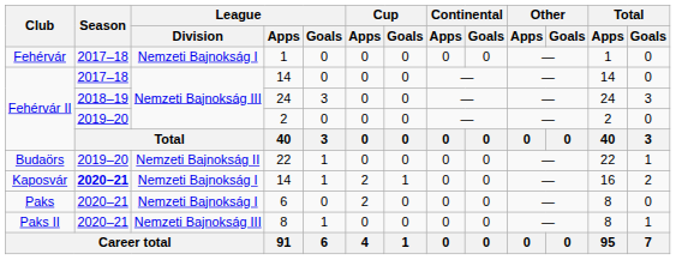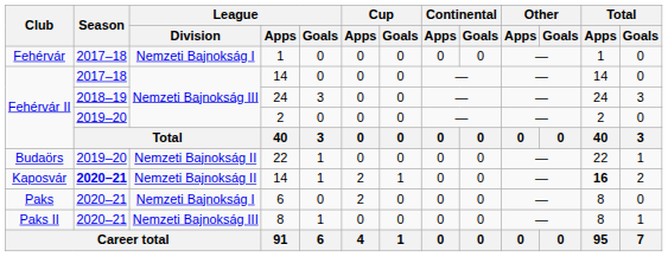 <table class="wikitable" style="text-align:center">
 <tr>
 <th rowspan="2">Club</th>
 <th rowspan="2">Season</th>
 <th colspan="3">League</th>
 <th colspan="2">Cup</th>
 <th colspan="2">Continental</th>
 <th colspan="2">Other</th>
 <th colspan="2">Total</th>
 </tr>
 <tr>
 <th>Division</th>
 <th>Apps</th>
 <th>Goals</th>
 <th>Apps</th>
 <th>Goals</th>
 <th>Apps</th>
 <th>Goals</th>
 <th>Apps</th>
 <th>Goals</th>
 <th>Apps</th>
 <th>Goals</th>
 </tr>
 <tr>
 <td rowspan="1"><a href='#'>Fehérvár</a></td>
 <td><a href='#'>2017–18</a></td>
 <td rowspan="1"><a href='#'>Nemzeti Bajnokság I</a></td>
 <td>1</td>
 <td>0</td>
 <td>0</td>
 <td>0</td>
 <td>0</td>
 <td>0</td>
 <td colspan="2">—</td>
 <td>1</td>
 <td>0</td>
 </tr>
 <tr>
 <td rowspan="4"><a href='#'>Fehérvár II</a></td>
 <td><a href='#'>2017–18</a></td>
 <td rowspan="3"><a href='#'>Nemzeti Bajnokság III</a></td>
 <td>14</td>
 <td>0</td>
 <td>0</td>
 <td>0</td>
 <td colspan="2">—</td>
 <td colspan="2">—</td>
 <td>14</td>
 <td>0</td>
 </tr>
 <tr>
 <td><a href='#'>2018–19</a></td>
 <td>24</td>
 <td>3</td>
 <td>0</td>
 <td>0</td>
 <td colspan="2">—</td>
 <td colspan="2">—</td>
 <td>24</td>
 <td>3</td>
 </tr>
 <tr>
 <td><a href='#'>2019–20</a></td>
 <td>2</td>
 <td>0</td>
 <td>0</td>
 <td>0</td>
 <td colspan="2">—</td>
 <td colspan="2">—</td>
 <td>2</td>
 <td>0</td>
 </tr>
 <tr>
 <th colspan="2">Total</th>
 <th>40</th>
 <th>3</th>
 <th>0</th>
 <th>0</th>
 <th>0</th>
 <th>0</th>
 <th>0</th>
 <th>0</th>
 <th>40</th>
 <th>3</th>
 </tr>
 <tr>
 <td rowspan="1"><a href='#'>Budaörs</a></td>
 <td><a href='#'>2019–20</a></td>
 <td rowspan="1"><a href='#'>Nemzeti Bajnokság II</a></td>
 <td>22</td>
 <td>1</td>
 <td>0</td>
 <td>0</td>
 <td>0</td>
 <td>0</td>
 <td colspan="2">—</td>
 <td>22</td>
 <td>1</td>
 </tr>
 <tr>
 <td rowspan="1"><a href='#'>Kaposvár</a></td>
 <td><strong><a href='#'>2020–21</a></strong></td>
-<td rowspan="1"><a href='#'>Nemzeti Bajnokság I</a></td>
+<td rowspan="1"><a href='#'>Nemzeti Bajnokság II</a></td>
 <td>14</td>
 <td>1</td>
 <td>2</td>
 <td>1</td>
 <td>0</td>
 <td>0</td>
 <td colspan="2">—</td>
-<td>16</td>
+<td><strong>16</strong></td>
 <td>2</td>
 </tr>
 <tr>
 <td rowspan="1"><a href='#'>Paks</a></td>
 <td><a href='#'>2020–21</a></td>
 <td rowspan="1"><a href='#'>Nemzeti Bajnokság I</a></td>
 <td>6</td>
 <td>0</td>
 <td>2</td>
 <td>0</td>
 <td>0</td>
 <td>0</td>
 <td colspan="2">—</td>
 <td>8</td>
 <td>0</td>
 </tr>
 <tr>
 <td rowspan="1"><a href='#'>Paks II</a></td>
 <td><a href='#'>2020–21</a></td>
 <td rowspan="1"><a href='#'>Nemzeti Bajnokság III</a></td>
 <td>8</td>
 <td>1</td>
 <td>0</td>
 <td>0</td>
 <td>0</td>
 <td>0</td>
 <td colspan="2">—</td>
 <td>8</td>
 <td>1</td>
 </tr>
 <tr>
 <th colspan="3">Career total</th>
 <th>91</th>
 <th>6</th>
 <th>4</th>
 <th>1</th>
 <th>0</th>
 <th>0</th>
 <th>0</th>
 <th>0</th>
 <th>95</th>
 <th>7</th>
 </tr>
 </table>
